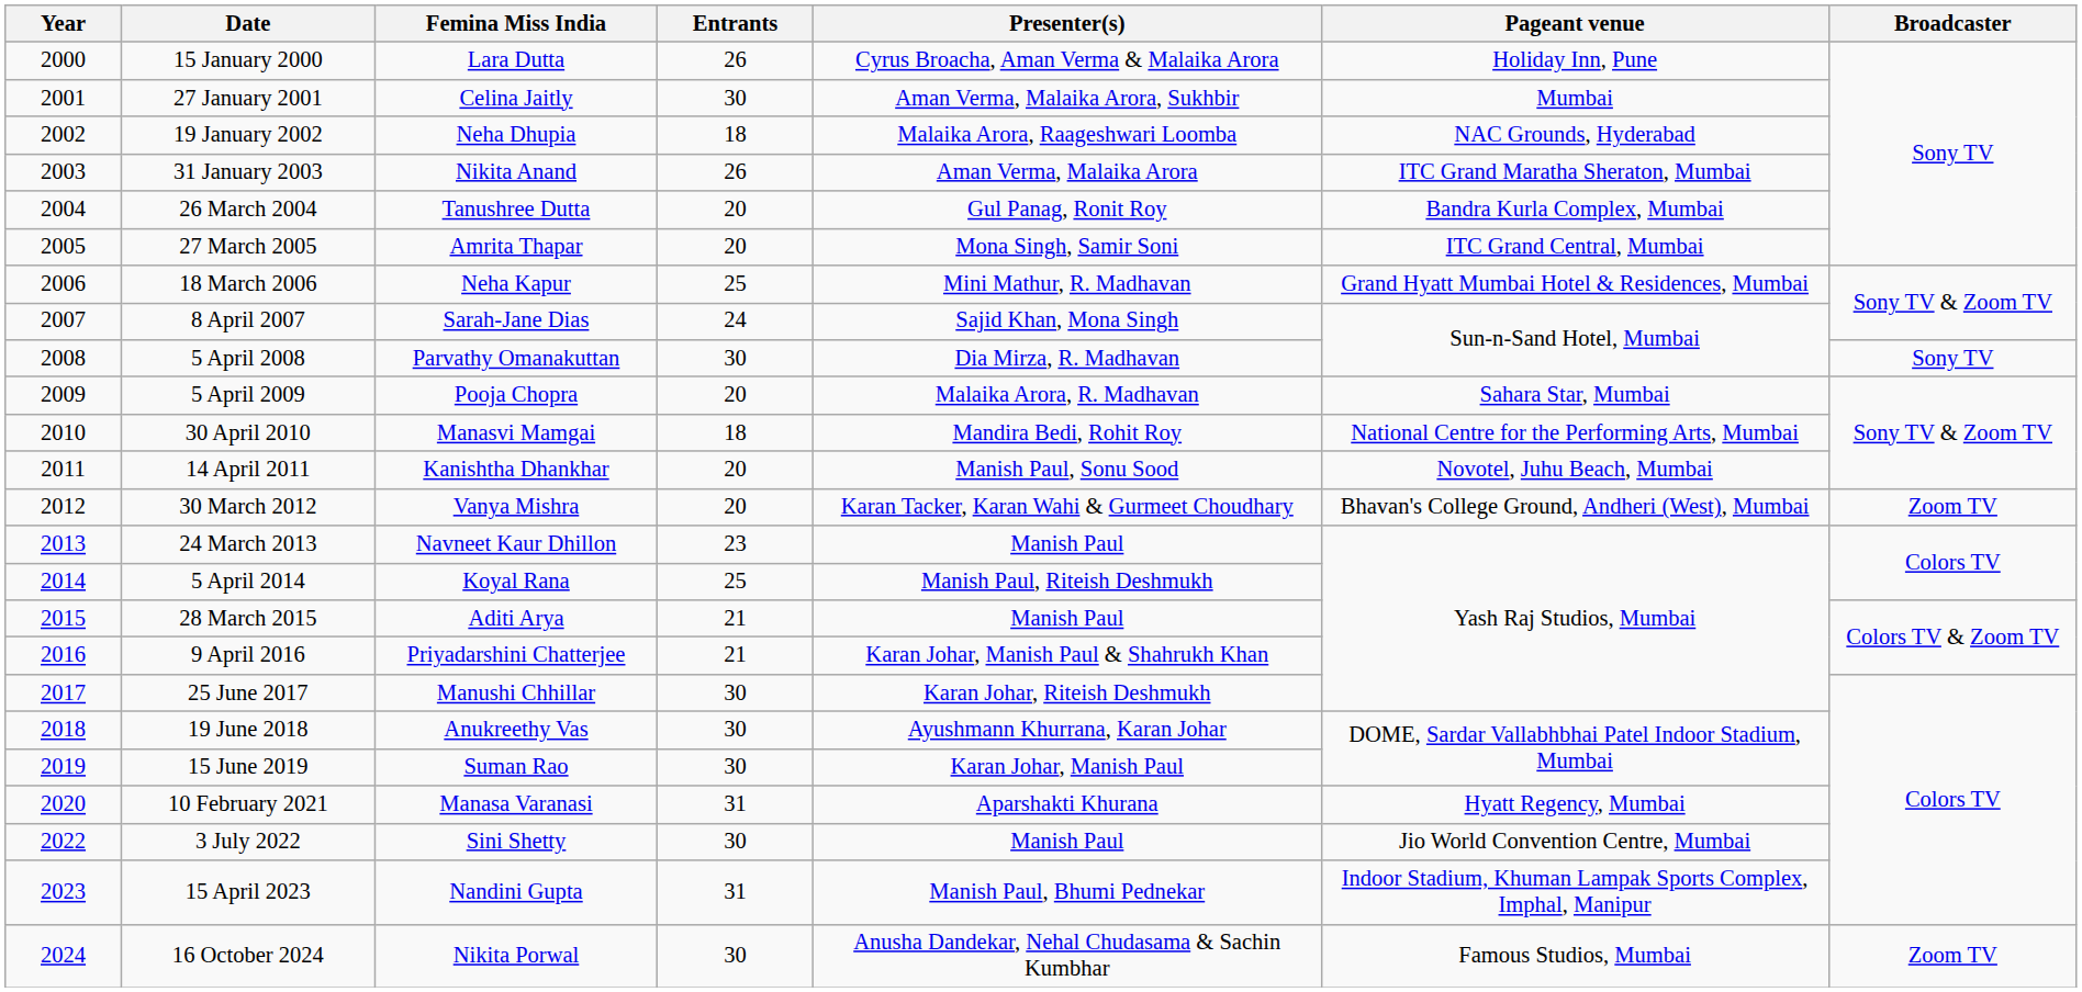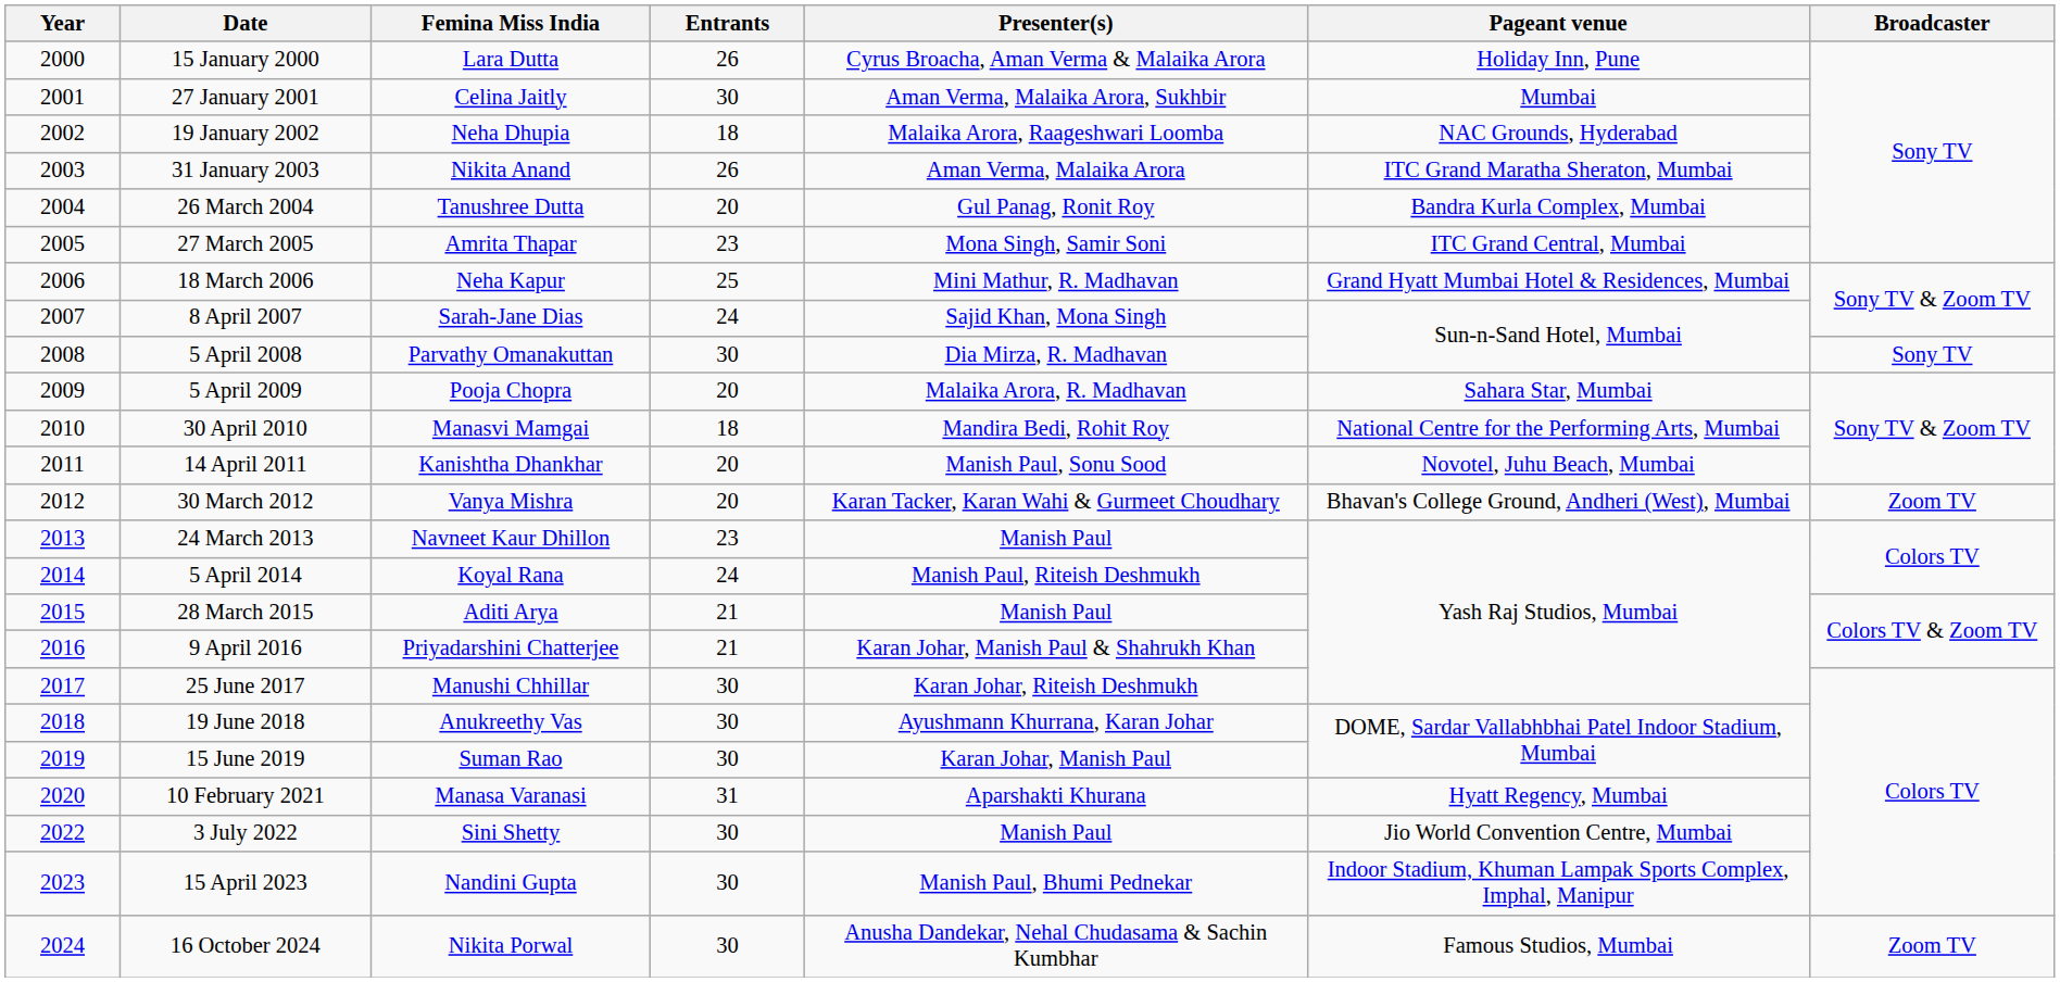 <table class="wikitable" style="font-size: 85%; text-align:center">
 <tr>
 <th bgcolor="#efefef" width="2%">Year</th>
 <th bgcolor="#efefef" width="5%">Date</th>
 <th bgcolor="#efefef" width="5%">Femina Miss India</th>
 <th bgcolor="#efefef" width="2%">Entrants</th>
 <th bgcolor="#efefef" width="10%">Presenter(s)</th>
 <th bgcolor="#efefef" width="10%">Pageant venue</th>
 <th bgcolor="#efefef" width="4%">Broadcaster</th>
 </tr>
 <tr>
 <td align=center>2000</td>
 <td align=center>15 January 2000</td>
 <td align=center><a href='#'>Lara Dutta</a></td>
 <td align=center>26</td>
 <td align=center><a href='#'>Cyrus Broacha</a>, <a href='#'>Aman Verma</a> & <a href='#'>Malaika Arora</a></td>
 <td align=center><a href='#'>Holiday Inn</a>, <a href='#'>Pune</a></td>
 <td align=center rowspan=6><a href='#'>Sony TV</a></td>
 </tr>
 <tr>
 <td align=center>2001</td>
 <td align=center>27 January 2001</td>
 <td align=center><a href='#'>Celina Jaitly</a></td>
 <td align=center>30</td>
 <td align=center><a href='#'>Aman Verma</a>, <a href='#'>Malaika Arora</a>, <a href='#'>Sukhbir</a></td>
 <td align=center><a href='#'>Mumbai</a></td>
 </tr>
 <tr>
 <td align=center>2002</td>
 <td align=center>19 January 2002</td>
 <td align=center><a href='#'>Neha Dhupia</a></td>
 <td align=center>18</td>
 <td align=center><a href='#'>Malaika Arora</a>, <a href='#'>Raageshwari Loomba</a></td>
 <td align=center><a href='#'>NAC Grounds</a>, <a href='#'>Hyderabad</a></td>
 </tr>
 <tr>
 <td align=center>2003</td>
 <td align=center>31 January 2003</td>
 <td align=center><a href='#'>Nikita Anand</a></td>
 <td align=center>26</td>
 <td align=center><a href='#'>Aman Verma</a>, <a href='#'>Malaika Arora</a></td>
 <td align=center><a href='#'>ITC Grand Maratha Sheraton</a>, <a href='#'>Mumbai</a></td>
 </tr>
 <tr>
 <td align=center>2004</td>
 <td align=center>26 March 2004</td>
 <td align=center><a href='#'>Tanushree Dutta</a></td>
 <td align=center>20</td>
 <td align=center><a href='#'>Gul Panag</a>, <a href='#'>Ronit Roy</a></td>
 <td align=center><a href='#'>Bandra Kurla Complex</a>, <a href='#'>Mumbai</a></td>
 </tr>
 <tr>
 <td align=center>2005</td>
 <td align=center>27 March 2005</td>
 <td align=center><a href='#'>Amrita Thapar</a></td>
-<td align=center>20</td>
+<td align=center>23</td>
 <td align=center><a href='#'>Mona Singh</a>, <a href='#'>Samir Soni</a></td>
 <td align=center><a href='#'>ITC Grand Central</a>, <a href='#'>Mumbai</a></td>
 </tr>
 <tr>
 <td align=center>2006</td>
 <td align=center>18 March 2006</td>
 <td align=center><a href='#'>Neha Kapur</a></td>
 <td align=center>25</td>
 <td align=center><a href='#'>Mini Mathur</a>, <a href='#'>R. Madhavan</a></td>
 <td align=center><a href='#'>Grand Hyatt Mumbai Hotel & Residences</a>, <a href='#'>Mumbai</a></td>
 <td align=center rowspan=2><a href='#'>Sony TV</a> & <a href='#'>Zoom TV</a></td>
 </tr>
 <tr>
 <td align=center>2007</td>
 <td align=center>8 April 2007</td>
 <td align=center><a href='#'>Sarah-Jane Dias</a></td>
 <td align=center>24</td>
 <td align=center><a href='#'>Sajid Khan</a>, <a href='#'>Mona Singh</a></td>
 <td align=center rowspan=2>Sun-n-Sand Hotel, <a href='#'>Mumbai</a></td>
 </tr>
 <tr>
 <td align=center>2008</td>
 <td align=center>5 April 2008</td>
 <td align=center><a href='#'>Parvathy Omanakuttan</a></td>
 <td align=center>30</td>
 <td align=center><a href='#'>Dia Mirza</a>, <a href='#'>R. Madhavan</a></td>
 <td align=center><a href='#'>Sony TV</a></td>
 </tr>
 <tr>
 <td align=center>2009</td>
 <td align=center>5 April 2009</td>
 <td align=center><a href='#'>Pooja Chopra</a></td>
 <td align=center>20</td>
 <td align=center><a href='#'>Malaika Arora</a>, <a href='#'>R. Madhavan</a></td>
 <td align=center><a href='#'>Sahara Star</a>, <a href='#'>Mumbai</a></td>
 <td align=center rowspan=3><a href='#'>Sony TV</a> & <a href='#'>Zoom TV</a></td>
 </tr>
 <tr>
 <td align=center>2010</td>
 <td align=center>30 April 2010</td>
 <td align=center><a href='#'>Manasvi Mamgai</a></td>
 <td align=center>18</td>
 <td align=center><a href='#'>Mandira Bedi</a>, <a href='#'>Rohit Roy</a></td>
 <td align=center><a href='#'>National Centre for the Performing Arts</a>, <a href='#'>Mumbai</a></td>
 </tr>
 <tr>
 <td align=center>2011</td>
 <td align=center>14 April 2011</td>
 <td align=center><a href='#'>Kanishtha Dhankhar</a></td>
 <td align=center>20</td>
 <td align=center><a href='#'>Manish Paul</a>, <a href='#'>Sonu Sood</a></td>
 <td align=center><a href='#'>Novotel</a>, <a href='#'>Juhu Beach</a>, <a href='#'>Mumbai</a></td>
 </tr>
 <tr>
 <td align=center>2012</td>
 <td align=center>30 March 2012</td>
 <td align=center><a href='#'>Vanya Mishra</a></td>
 <td align=center>20</td>
 <td align=center><a href='#'>Karan Tacker</a>, <a href='#'>Karan Wahi</a> & <a href='#'>Gurmeet Choudhary</a></td>
 <td align=center>Bhavan's College Ground, <a href='#'>Andheri (West)</a>, <a href='#'>Mumbai</a></td>
 <td align=center><a href='#'>Zoom TV</a></td>
 </tr>
 <tr>
 <td align=center><a href='#'>2013</a></td>
 <td align=center>24 March 2013</td>
 <td align=center><a href='#'>Navneet Kaur Dhillon</a></td>
 <td align=center>23</td>
 <td align=center><a href='#'>Manish Paul</a></td>
 <td align=center rowspan=5>Yash Raj Studios, <a href='#'>Mumbai</a></td>
 <td align=center rowspan=2><a href='#'>Colors TV</a></td>
 </tr>
 <tr>
 <td align=center><a href='#'>2014</a></td>
 <td align=center>5 April 2014</td>
 <td align=center><a href='#'>Koyal Rana</a></td>
-<td align=center>25</td>
+<td align=center>24</td>
 <td align=center><a href='#'>Manish Paul</a>, <a href='#'>Riteish Deshmukh</a></td>
 </tr>
 <tr>
 <td align=center><a href='#'>2015</a></td>
 <td align=center>28 March 2015</td>
 <td align=center><a href='#'>Aditi Arya</a></td>
 <td align=center>21</td>
 <td align=center><a href='#'>Manish Paul</a></td>
 <td align=center rowspan=2><a href='#'>Colors TV</a> & <a href='#'>Zoom TV</a></td>
 </tr>
 <tr>
 <td align=center><a href='#'>2016</a></td>
 <td align=center>9 April 2016</td>
 <td align=center><a href='#'>Priyadarshini Chatterjee</a></td>
 <td align=center>21</td>
 <td align=center><a href='#'>Karan Johar</a>, <a href='#'>Manish Paul</a> & <a href='#'>Shahrukh Khan</a></td>
 </tr>
 <tr>
 <td align=center><a href='#'>2017</a></td>
 <td align=center>25 June 2017</td>
 <td align=center><a href='#'>Manushi Chhillar</a></td>
 <td align=center>30</td>
 <td align=center><a href='#'>Karan Johar</a>, <a href='#'>Riteish Deshmukh</a></td>
 <td align=center rowspan=6><a href='#'>Colors TV</a></td>
 </tr>
 <tr>
 <td align=center><a href='#'>2018</a></td>
 <td align=center>19 June 2018</td>
 <td align=center><a href='#'>Anukreethy Vas</a></td>
 <td align=center>30</td>
 <td align=center><a href='#'>Ayushmann Khurrana</a>, <a href='#'>Karan Johar</a></td>
 <td align=center rowspan=2>DOME, <a href='#'>Sardar Vallabhbhai Patel Indoor Stadium</a>, <a href='#'>Mumbai</a></td>
 </tr>
 <tr>
 <td align=center><a href='#'>2019</a></td>
 <td align=center>15 June 2019</td>
 <td align=center><a href='#'>Suman Rao</a></td>
 <td align=center>30</td>
 <td align=center><a href='#'>Karan Johar</a>, <a href='#'>Manish Paul</a></td>
 </tr>
 <tr>
 <td align=center><a href='#'>2020</a></td>
 <td align=center>10 February 2021</td>
 <td align=center><a href='#'>Manasa Varanasi</a></td>
 <td align=center>31</td>
 <td align=center><a href='#'>Aparshakti Khurana</a></td>
 <td align=center><a href='#'>Hyatt Regency</a>, <a href='#'>Mumbai</a></td>
 </tr>
 <tr>
 <td align=center><a href='#'>2022</a></td>
 <td align=center>3 July 2022</td>
 <td align=center><a href='#'>Sini Shetty</a></td>
 <td align=center>30</td>
 <td align=center><a href='#'>Manish Paul</a></td>
 <td align=center>Jio World Convention Centre, <a href='#'>Mumbai</a></td>
 </tr>
 <tr>
 <td align=center><a href='#'>2023</a></td>
 <td align=center>15 April 2023</td>
 <td align=center><a href='#'>Nandini Gupta</a></td>
-<td align=center>31</td>
+<td align=center>30</td>
 <td align=center><a href='#'>Manish Paul</a>, <a href='#'>Bhumi Pednekar</a></td>
 <td align=center><a href='#'>Indoor Stadium, Khuman Lampak Sports Complex</a>, <a href='#'>Imphal</a>, <a href='#'>Manipur</a></td>
 </tr>
 <tr>
 <td align=center><a href='#'>2024</a></td>
 <td align=center>16 October 2024</td>
 <td align=center><a href='#'>Nikita Porwal</a></td>
 <td align=center>30</td>
 <td><a href='#'>Anusha Dandekar</a>, <a href='#'>Nehal Chudasama</a> & Sachin Kumbhar</td>
 <td>Famous Studios, <a href='#'>Mumbai</a></td>
 <td align=center><a href='#'>Zoom TV</a></td>
 </tr>
 </table>
